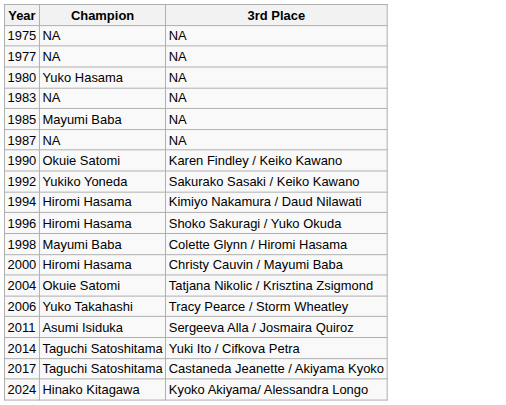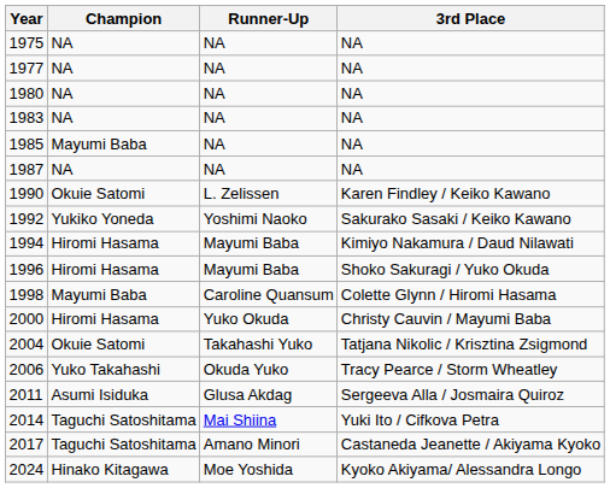 <table class="wikitable" style="font-size:88%;">
 <tr>
 <th>Year</th>
 <th>Champion</th>
+<th>Runner-Up</th>
 <th>3rd Place</th>
 </tr>
 <tr>
 <td>1975</td>
+<td>NA</td>
 <td>NA</td>
 <td>NA</td>
 </tr>
 <tr>
 <td>1977</td>
 <td>NA</td>
 <td>NA</td>
+<td>NA</td>
 </tr>
 <tr>
 <td>1980</td>
-<td> Yuko Hasama</td>
+<td>NA</td>
+<td>NA</td>
 <td>NA</td>
 </tr>
 <tr>
 <td>1983</td>
+<td>NA</td>
 <td>NA</td>
 <td>NA</td>
 </tr>
 <tr>
 <td>1985</td>
 <td> Mayumi Baba</td>
 <td>NA</td>
+<td>NA</td>
 </tr>
 <tr>
 <td>1987</td>
+<td>NA</td>
 <td>NA</td>
 <td>NA</td>
 </tr>
 <tr>
 <td>1990</td>
 <td> Okuie Satomi</td>
+<td> L. Zelissen</td>
 <td> Karen Findley /  Keiko Kawano</td>
 </tr>
 <tr>
 <td>1992</td>
 <td> Yukiko Yoneda</td>
+<td> Yoshimi Naoko</td>
 <td> Sakurako Sasaki /  Keiko Kawano</td>
 </tr>
 <tr>
 <td>1994</td>
 <td> Hiromi Hasama</td>
+<td> Mayumi Baba</td>
 <td> Kimiyo Nakamura / Daud Nilawati</td>
 </tr>
 <tr>
 <td>1996</td>
 <td> Hiromi Hasama</td>
+<td> Mayumi Baba</td>
 <td> Shoko Sakuragi /  Yuko Okuda</td>
 </tr>
 <tr>
 <td>1998</td>
 <td> Mayumi Baba</td>
+<td> Caroline Quansum</td>
 <td> Colette Glynn   /  Hiromi Hasama</td>
 </tr>
 <tr>
 <td>2000</td>
 <td> Hiromi Hasama</td>
+<td> Yuko Okuda</td>
 <td> Christy Cauvin /  Mayumi Baba</td>
 </tr>
 <tr>
 <td>2004</td>
 <td> Okuie Satomi</td>
+<td> Takahashi Yuko</td>
 <td> Tatjana Nikolic  /  Krisztina Zsigmond</td>
 </tr>
 <tr>
 <td>2006</td>
 <td> Yuko Takahashi</td>
+<td> Okuda Yuko</td>
 <td> Tracy Pearce /  Storm Wheatley</td>
 </tr>
 <tr>
 <td>2011</td>
 <td> Asumi Isiduka</td>
+<td> Glusa Akdag</td>
 <td> Sergeeva Alla /  Josmaira Quiroz</td>
 </tr>
 <tr>
 <td>2014</td>
 <td> Taguchi Satoshitama</td>
+<td> <a href='#'>Mai Shiina</a></td>
 <td> Yuki Ito /  Cifkova Petra</td>
 </tr>
 <tr>
 <td>2017</td>
 <td> Taguchi Satoshitama</td>
+<td> Amano Minori</td>
 <td> Castaneda Jeanette /  Akiyama Kyoko</td>
 </tr>
 <tr>
 <td>2024</td>
 <td> Hinako Kitagawa</td>
+<td> Moe Yoshida</td>
 <td> Kyoko Akiyama/ Alessandra Longo</td>
 </tr>
 </table>
